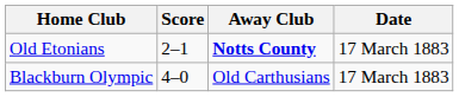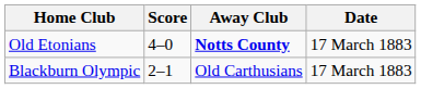 <table class="wikitable">
 <tr>
 <th>Home Club</th>
 <th>Score</th>
 <th>Away Club</th>
 <th>Date</th>
 </tr>
 <tr>
 <td><a href='#'>Old Etonians</a></td>
-<td>2–1</td>
+<td>4–0</td>
 <td><strong><a href='#'>Notts County</a></strong></td>
 <td>17 March 1883</td>
 </tr>
 <tr>
 <td><a href='#'>Blackburn Olympic</a></td>
-<td>4–0</td>
+<td>2–1</td>
 <td><a href='#'>Old Carthusians</a></td>
 <td>17 March 1883</td>
 </tr>
 </table>
